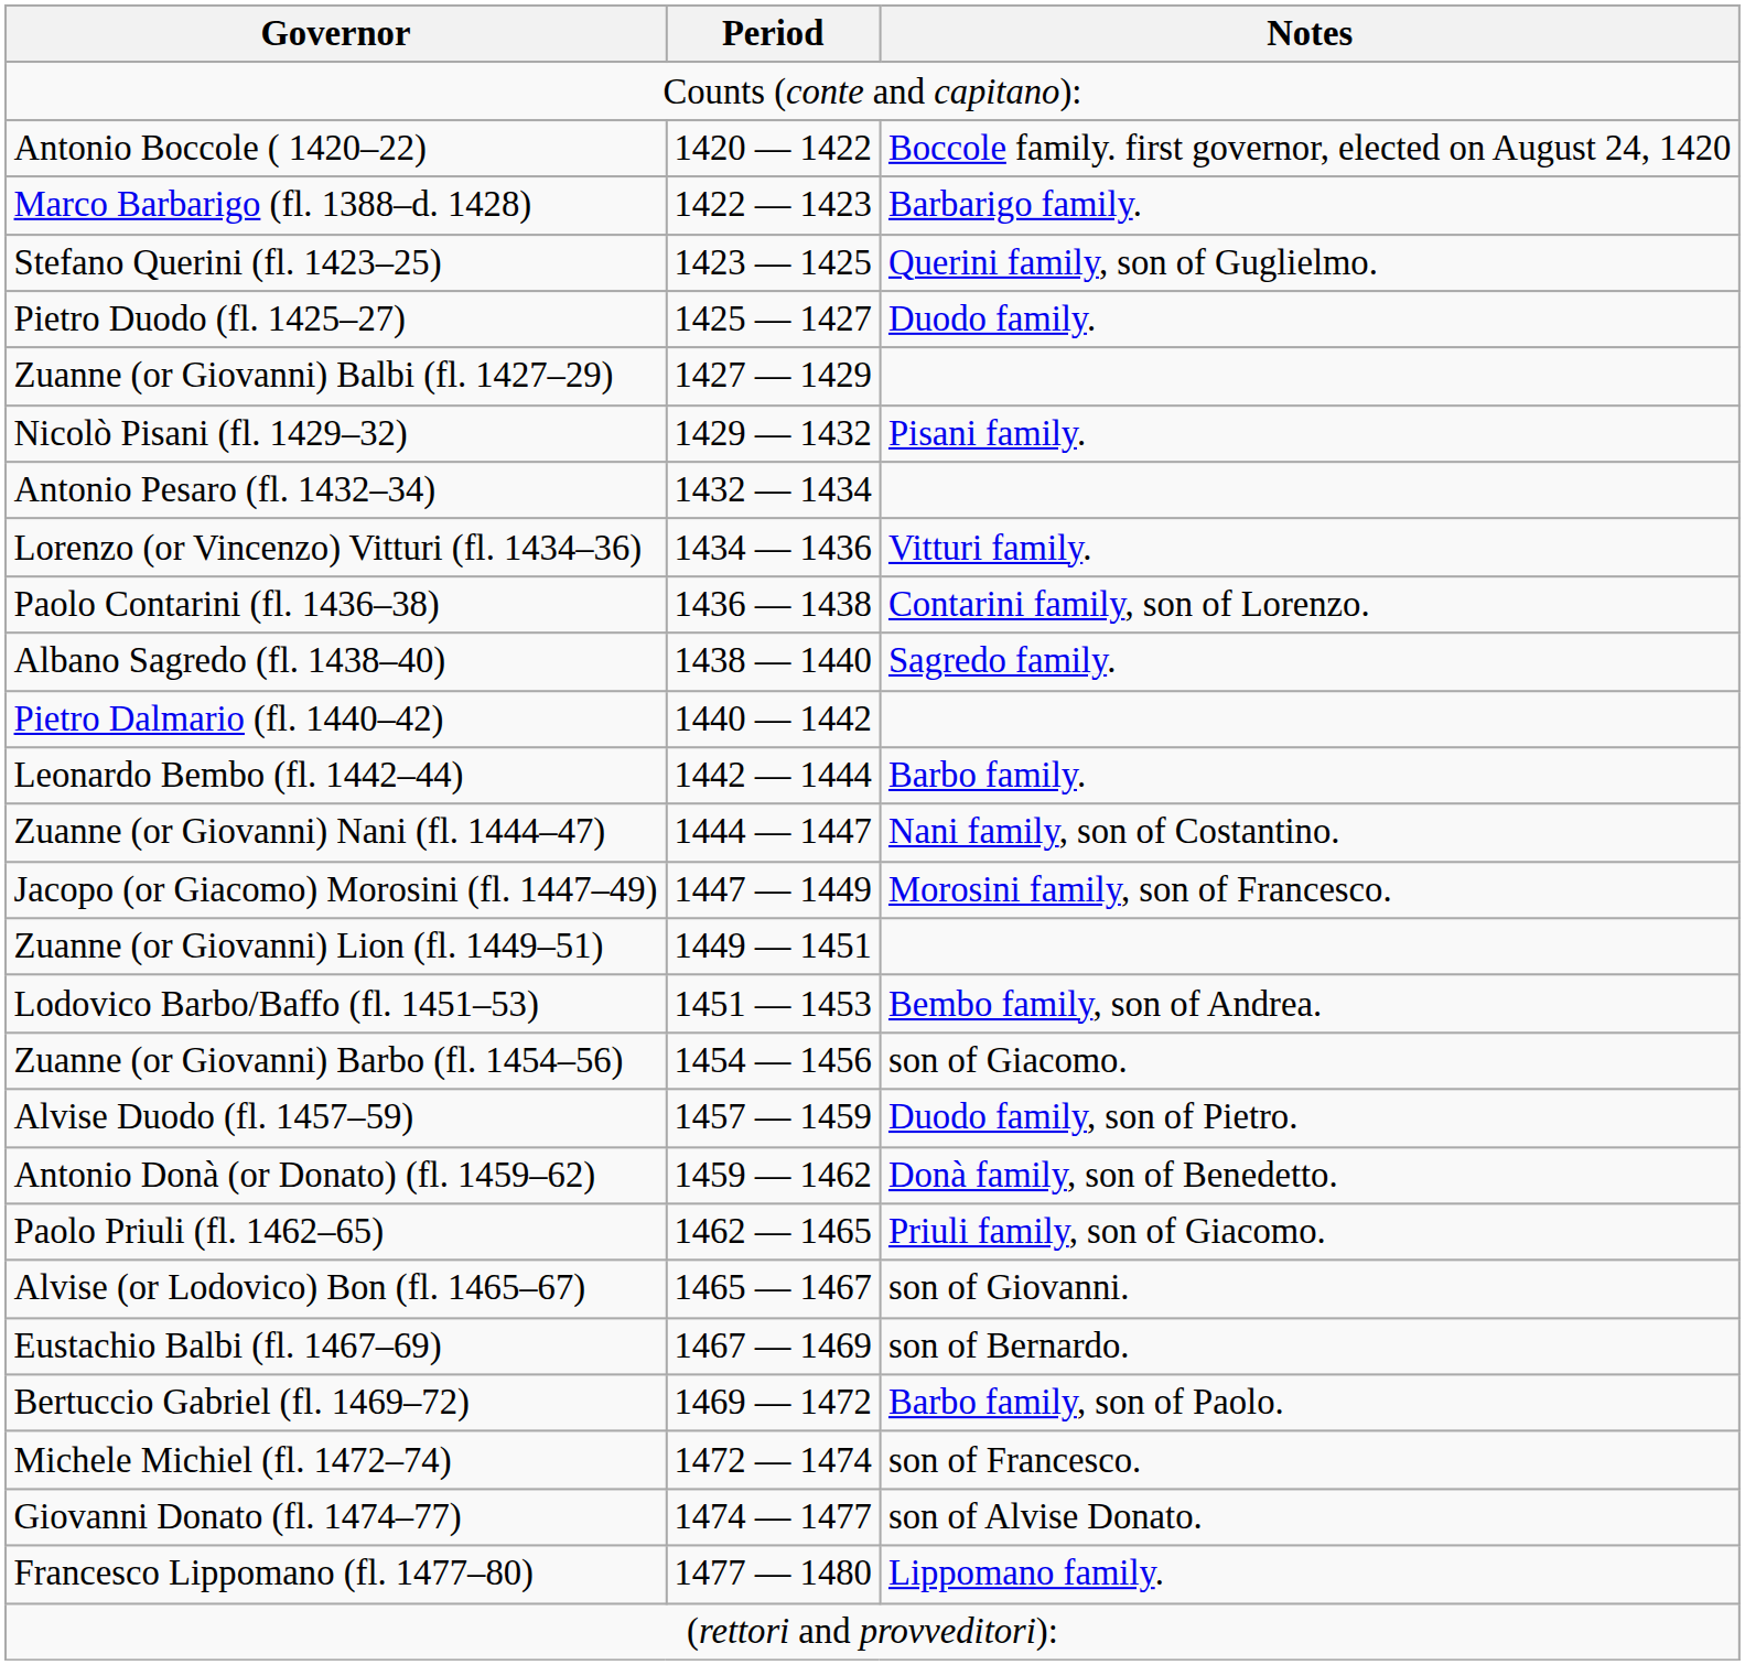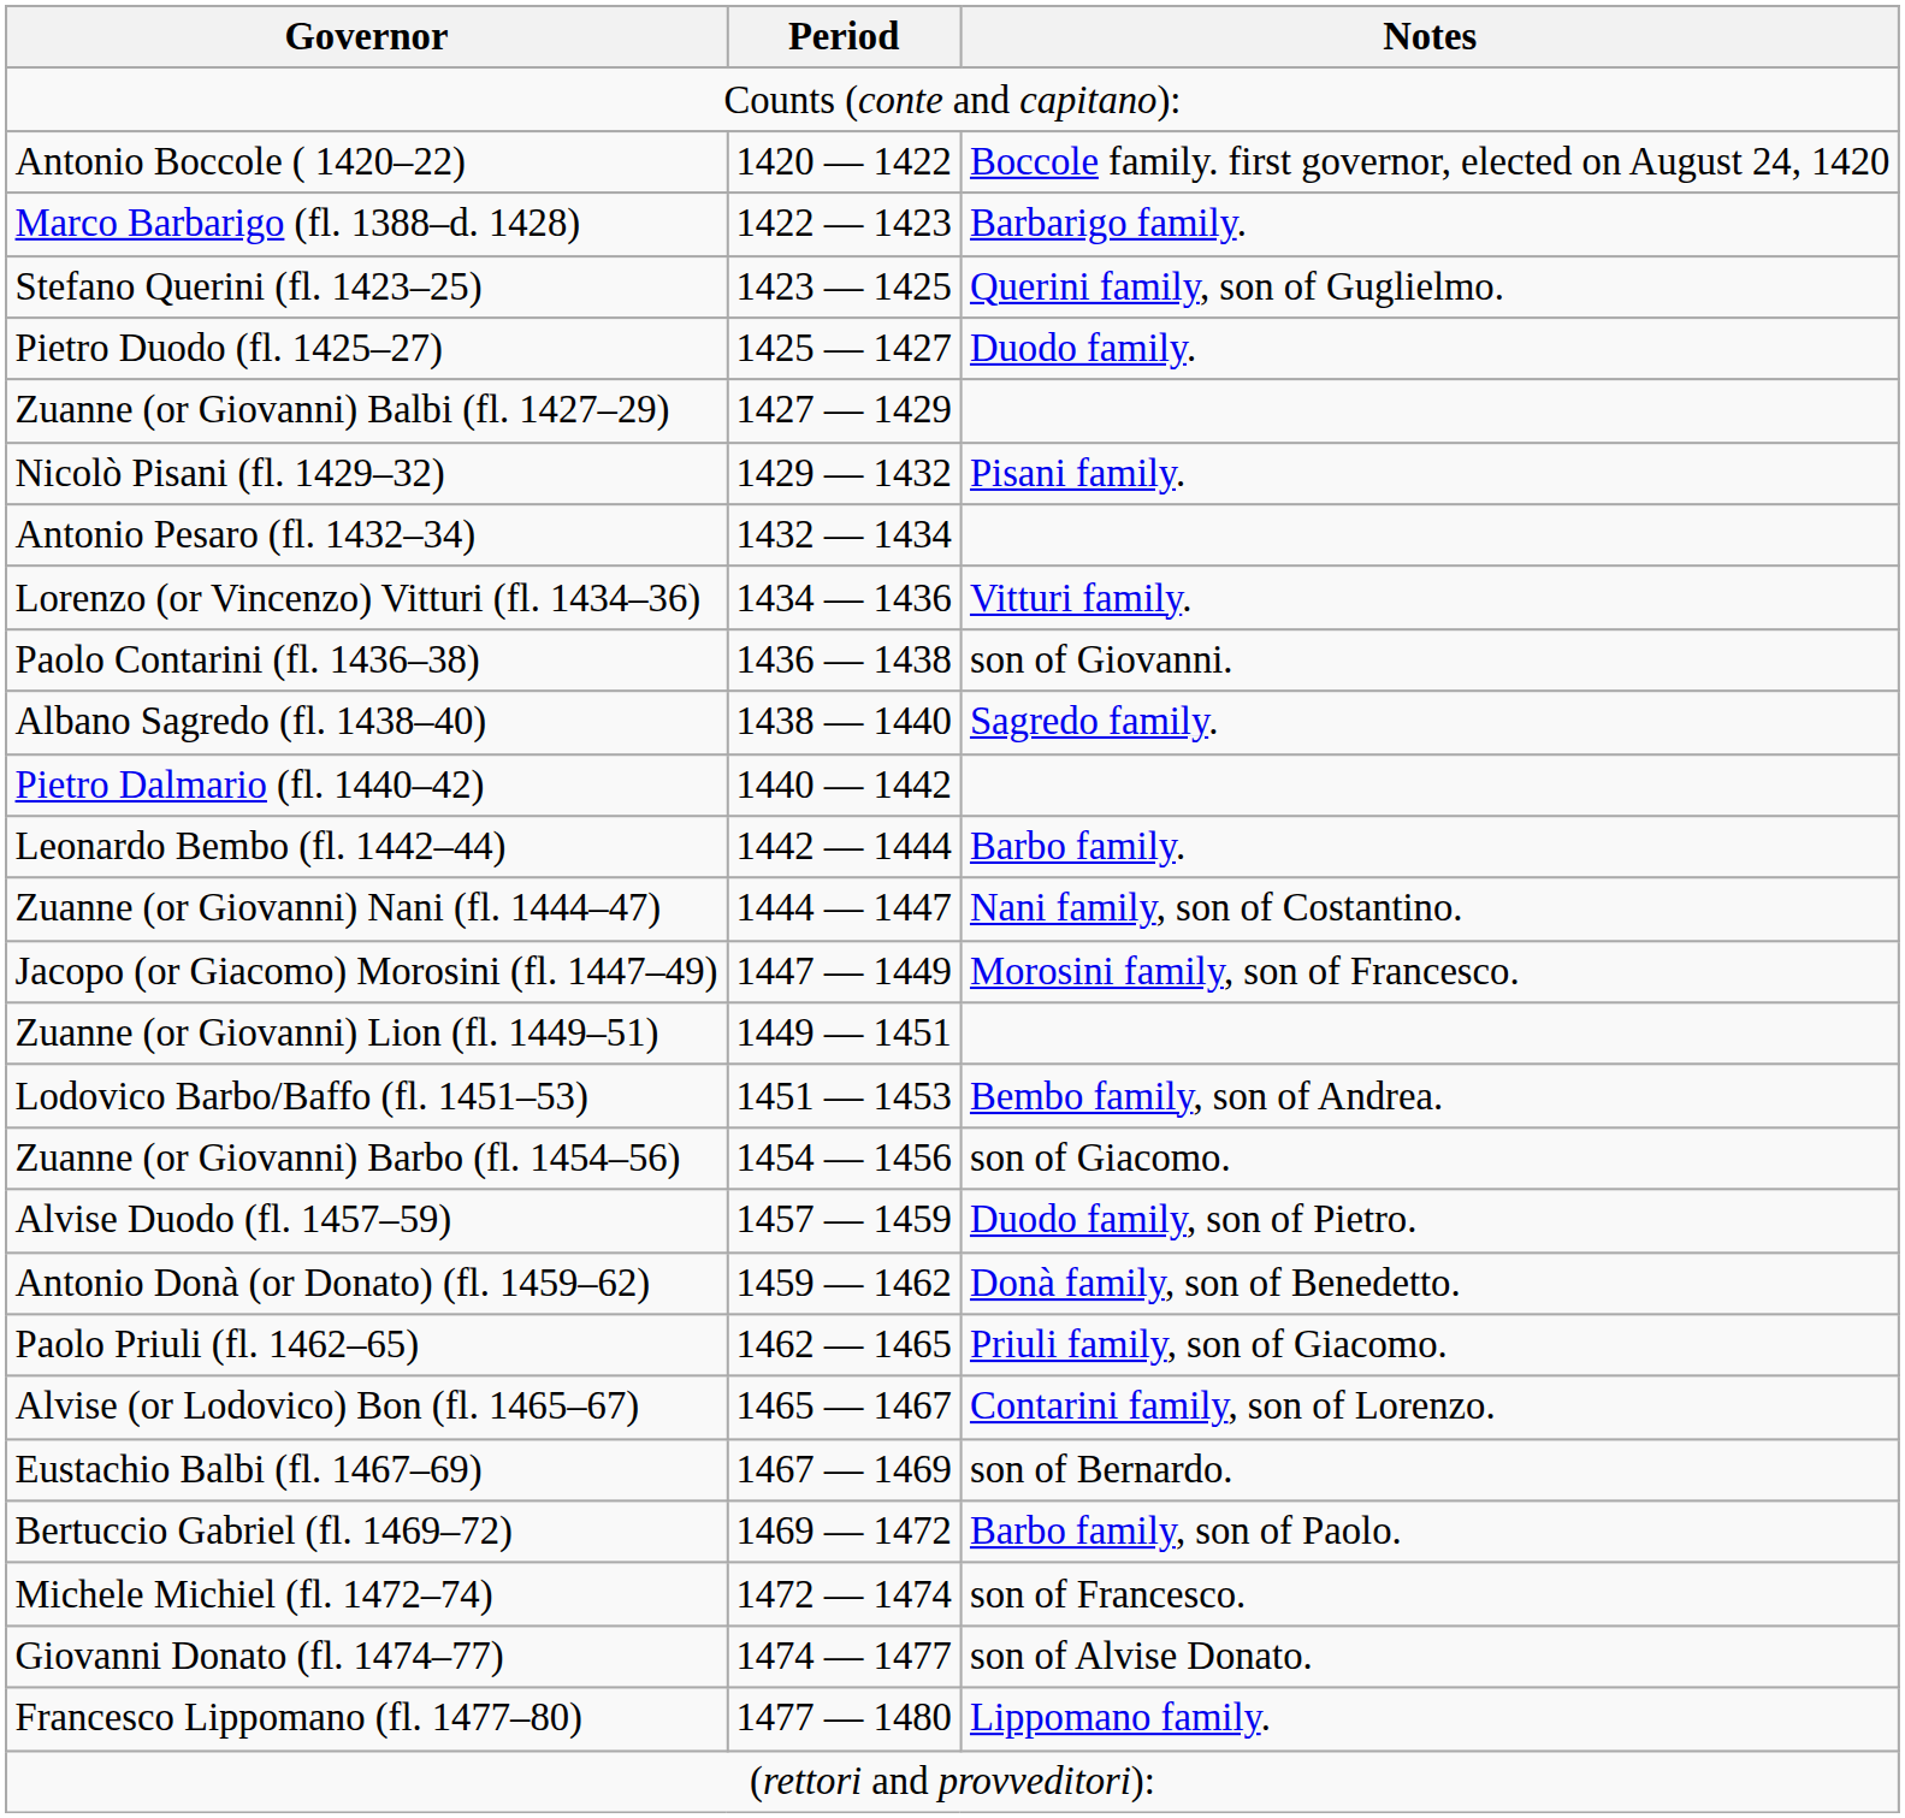 <table class="wikitable">
 <tr>
 <th>Governor</th>
 <th>Period</th>
 <th>Notes</th>
 </tr>
 <tr>
 <td colspan=4 style="text-align:center;">Counts (<em>conte</em> and <em>capitano</em>):</td>
 </tr>
 <tr>
 <td>Antonio Boccole ( 1420–22)</td>
 <td>1420 — 1422</td>
 <td><a href='#'>Boccole</a> family. first governor, elected on August 24, 1420</td>
 </tr>
 <tr>
 <td><a href='#'>Marco Barbarigo</a> (fl. 1388–d. 1428)</td>
 <td>1422 — 1423</td>
 <td><a href='#'>Barbarigo family</a>.</td>
 </tr>
 <tr>
 <td>Stefano Querini (fl. 1423–25)</td>
 <td>1423 — 1425</td>
 <td><a href='#'>Querini family</a>, son of Guglielmo.</td>
 </tr>
 <tr>
 <td>Pietro Duodo (fl. 1425–27)</td>
 <td>1425 — 1427</td>
 <td><a href='#'>Duodo family</a>.</td>
 </tr>
 <tr>
 <td>Zuanne (or Giovanni) Balbi (fl. 1427–29)</td>
 <td>1427 — 1429</td>
 </tr>
 <tr>
 <td>Nicolò Pisani (fl. 1429–32)</td>
 <td>1429 — 1432</td>
 <td><a href='#'>Pisani family</a>.</td>
 </tr>
 <tr>
 <td>Antonio Pesaro (fl. 1432–34)</td>
 <td>1432 — 1434</td>
 </tr>
 <tr>
 <td>Lorenzo (or Vincenzo) Vitturi (fl. 1434–36)</td>
 <td>1434 — 1436</td>
 <td><a href='#'>Vitturi family</a>.</td>
 </tr>
 <tr>
 <td>Paolo Contarini (fl. 1436–38)</td>
 <td>1436 — 1438</td>
-<td><a href='#'>Contarini family</a>, son of Lorenzo.</td>
+<td>son of Giovanni.</td>
 </tr>
 <tr>
 <td>Albano Sagredo (fl. 1438–40)</td>
 <td>1438 — 1440</td>
 <td><a href='#'>Sagredo family</a>.</td>
 </tr>
 <tr>
 <td><a href='#'>Pietro Dalmario</a> (fl. 1440–42)</td>
 <td>1440 — 1442</td>
 </tr>
 <tr>
 <td>Leonardo Bembo (fl. 1442–44)</td>
 <td>1442 — 1444</td>
 <td><a href='#'>Barbo family</a>.</td>
 </tr>
 <tr>
 <td>Zuanne (or Giovanni) Nani (fl. 1444–47)</td>
 <td>1444 — 1447</td>
 <td><a href='#'>Nani family</a>, son of Costantino.</td>
 </tr>
 <tr>
 <td>Jacopo (or Giacomo) Morosini (fl. 1447–49)</td>
 <td>1447 — 1449</td>
 <td><a href='#'>Morosini family</a>, son of Francesco.</td>
 </tr>
 <tr>
 <td>Zuanne (or Giovanni) Lion (fl. 1449–51)</td>
 <td>1449 — 1451</td>
 </tr>
 <tr>
 <td>Lodovico Barbo/Baffo (fl. 1451–53)</td>
 <td>1451 — 1453</td>
 <td><a href='#'>Bembo family</a>, son of Andrea.</td>
 </tr>
 <tr>
 <td>Zuanne (or Giovanni) Barbo (fl. 1454–56)</td>
 <td>1454 — 1456</td>
 <td>son of Giacomo.</td>
 </tr>
 <tr>
 <td>Alvise Duodo (fl. 1457–59)</td>
 <td>1457 — 1459</td>
 <td><a href='#'>Duodo family</a>, son of Pietro.</td>
 </tr>
 <tr>
 <td>Antonio Donà (or Donato) (fl. 1459–62)</td>
 <td>1459 — 1462</td>
 <td><a href='#'>Donà family</a>, son of Benedetto.</td>
 </tr>
 <tr>
 <td>Paolo Priuli (fl. 1462–65)</td>
 <td>1462 — 1465</td>
 <td><a href='#'>Priuli family</a>, son of Giacomo.</td>
 </tr>
 <tr>
 <td>Alvise (or Lodovico) Bon (fl. 1465–67)</td>
 <td>1465 — 1467</td>
-<td>son of Giovanni.</td>
+<td><a href='#'>Contarini family</a>, son of Lorenzo.</td>
 </tr>
 <tr>
 <td>Eustachio Balbi (fl. 1467–69)</td>
 <td>1467 — 1469</td>
 <td>son of Bernardo.</td>
 </tr>
 <tr>
 <td>Bertuccio Gabriel (fl. 1469–72)</td>
 <td>1469 — 1472</td>
 <td><a href='#'>Barbo family</a>, son of Paolo.</td>
 </tr>
 <tr>
 <td>Michele Michiel (fl. 1472–74)</td>
 <td>1472 — 1474</td>
 <td>son of Francesco.</td>
 </tr>
 <tr>
 <td>Giovanni Donato (fl. 1474–77)</td>
 <td>1474 — 1477</td>
 <td>son of Alvise Donato.</td>
 </tr>
 <tr>
 <td>Francesco Lippomano (fl. 1477–80)</td>
 <td>1477 — 1480</td>
 <td><a href='#'>Lippomano family</a>.</td>
 </tr>
 <tr>
 <td colspan=4 style="text-align:center;">(<em>rettori</em> and <em>provveditori</em>):</td>
 </tr>
 </table>
